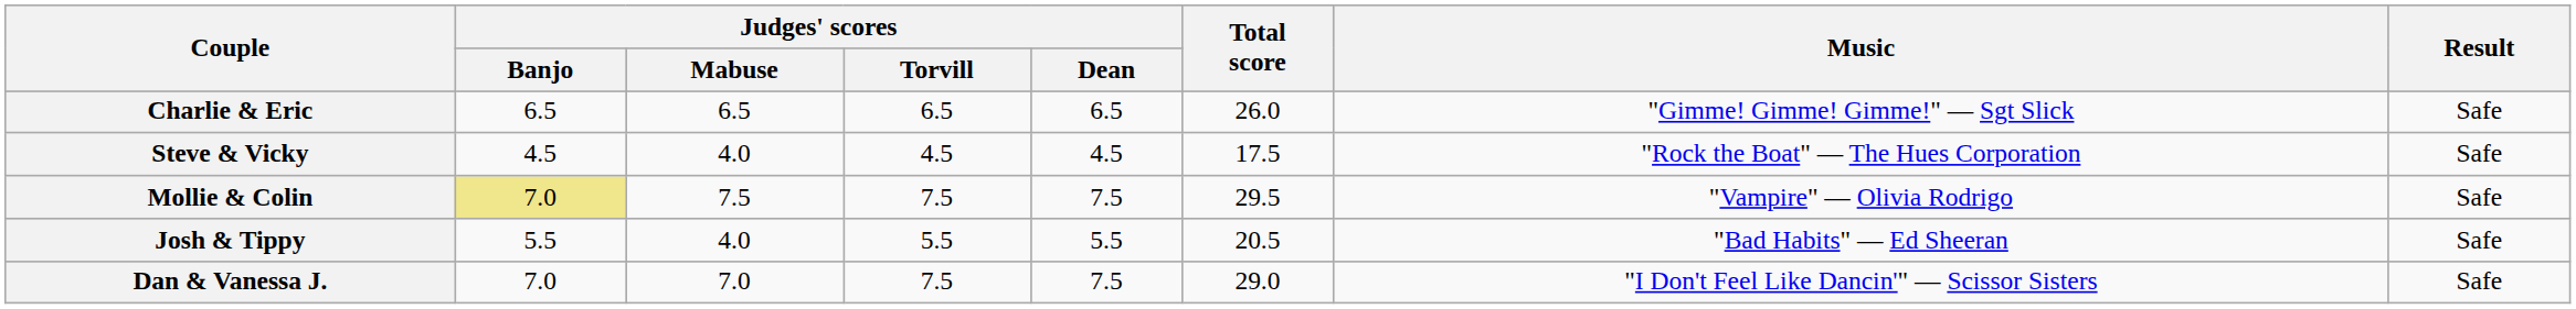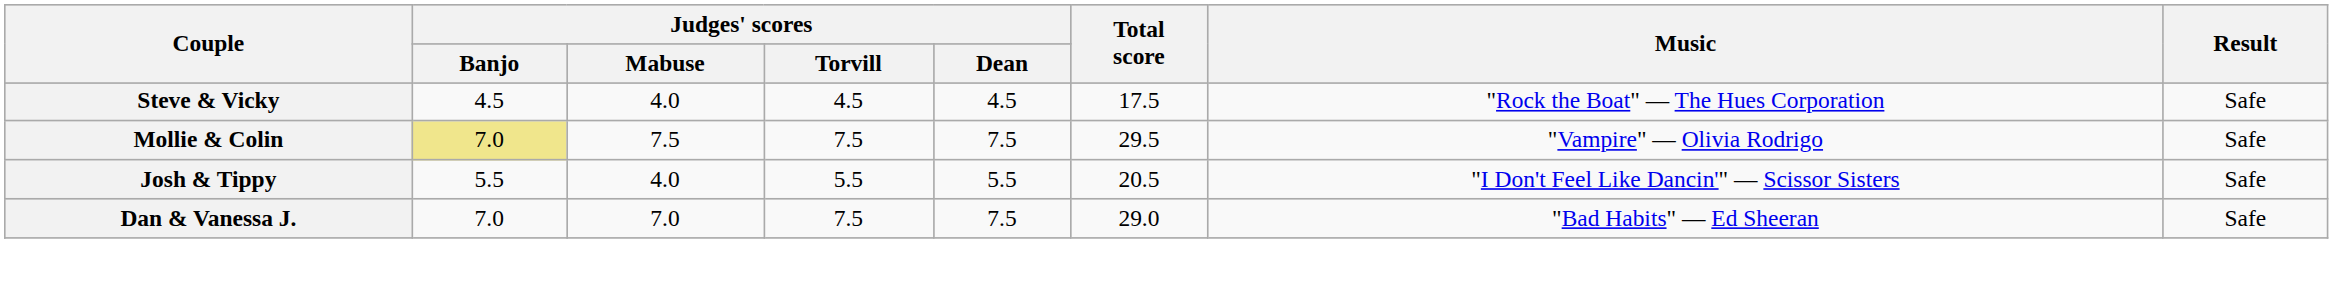 <table class="wikitable sortable" style="text-align:center; font-size:90%; width:90%">
 <tr>
 <th scope="col" rowspan=2>Couple</th>
 <th scope="col" colspan=4 class="unsortable">Judges' scores</th>
 <th scope="col" rowspan=2>Total<br>score</th>
 <th scope="col" rowspan=2 class="unsortable">Music</th>
 <th scope="col" rowspan=2 class="unsortable">Result</th>
 </tr>
 <tr>
 <th class="unsortable">Banjo</th>
 <th class="unsortable">Mabuse</th>
 <th class="unsortable">Torvill</th>
 <th class="unsortable">Dean</th>
-</tr>
-<tr>
-<th scope="row">Charlie & Eric</th>
-<td>6.5</td>
-<td>6.5</td>
-<td>6.5</td>
-<td>6.5</td>
-<td>26.0</td>
-<td>"<a href='#'>Gimme! Gimme! Gimme!</a>" — <a href='#'>Sgt Slick</a></td>
-<td>Safe</td>
 </tr>
 <tr>
 <th scope="row">Steve & Vicky</th>
 <td>4.5</td>
 <td>4.0</td>
 <td>4.5</td>
 <td>4.5</td>
 <td>17.5</td>
 <td>"<a href='#'>Rock the Boat</a>" — <a href='#'>The Hues Corporation</a></td>
 <td>Safe</td>
 </tr>
 <tr>
 <th scope="row">Mollie & Colin</th>
 <td style="background: khaki;">7.0</td>
 <td>7.5</td>
 <td>7.5</td>
 <td>7.5</td>
 <td>29.5</td>
 <td>"<a href='#'>Vampire</a>" — <a href='#'>Olivia Rodrigo</a></td>
 <td>Safe</td>
 </tr>
 <tr>
 <th scope="row">Josh & Tippy</th>
 <td>5.5</td>
 <td>4.0</td>
 <td>5.5</td>
 <td>5.5</td>
 <td>20.5</td>
-<td>"<a href='#'>Bad Habits</a>" — <a href='#'>Ed Sheeran</a></td>
+<td>"<a href='#'>I Don't Feel Like Dancin'</a>" — <a href='#'>Scissor Sisters</a></td>
 <td>Safe</td>
 </tr>
 <tr>
 <th scope="row">Dan & Vanessa J.</th>
 <td>7.0</td>
 <td>7.0</td>
 <td>7.5</td>
 <td>7.5</td>
 <td>29.0</td>
-<td>"<a href='#'>I Don't Feel Like Dancin'</a>" — <a href='#'>Scissor Sisters</a></td>
+<td>"<a href='#'>Bad Habits</a>" — <a href='#'>Ed Sheeran</a></td>
 <td>Safe</td>
 </tr>
 </table>
